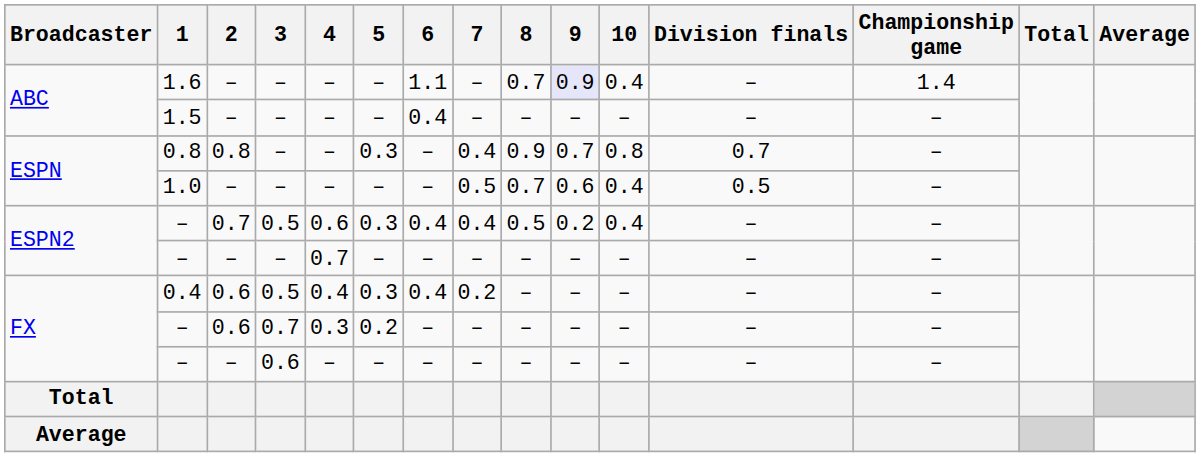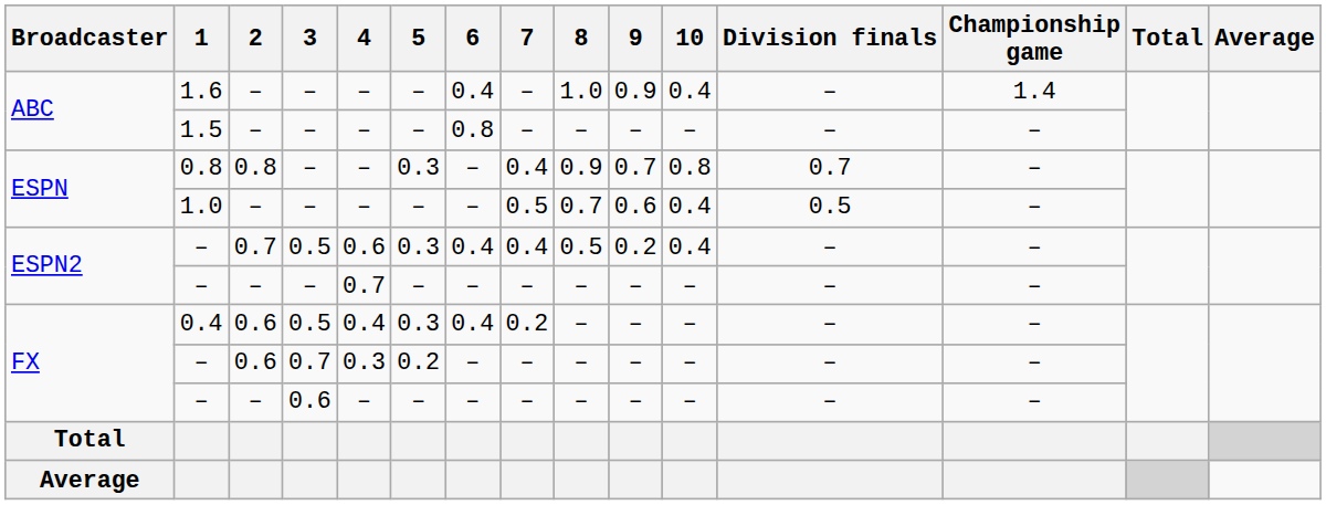 <table class="wikitable" style="text-align:center;">
 <tr>
 <th>Broadcaster</th>
 <th>1</th>
 <th>2</th>
 <th>3</th>
 <th>4</th>
 <th>5</th>
 <th>6</th>
 <th>7</th>
 <th>8</th>
 <th>9</th>
 <th>10</th>
 <th>Division finals</th>
 <th>Championship<br>game</th>
 <th>Total</th>
 <th>Average</th>
 </tr>
 <tr>
 <td style="text-align:left;" rowspan="2"><a href='#'>ABC</a></td>
 <td>1.6</td>
 <td>–</td>
 <td>–</td>
 <td>–</td>
 <td>–</td>
-<td>1.1</td>
+<td>0.4</td>
 <td>–</td>
-<td>0.7</td>
-<td style="background: lavender;">0.9</td>
+<td>1.0</td>
+<td>0.9</td>
 <td>0.4</td>
 <td>–</td>
 <td>1.4</td>
 <td rowspan=2><strong></strong></td>
 <td rowspan=2><strong></strong></td>
 </tr>
 <tr>
 <td>1.5</td>
 <td>–</td>
 <td>–</td>
 <td>–</td>
 <td>–</td>
-<td>0.4</td>
+<td>0.8</td>
 <td>–</td>
 <td>–</td>
 <td>–</td>
 <td>–</td>
 <td>–</td>
 <td>–</td>
 </tr>
 <tr>
 <td style="text-align:left;" rowspan="2"><a href='#'>ESPN</a></td>
 <td>0.8</td>
 <td>0.8</td>
 <td>–</td>
 <td>–</td>
 <td>0.3</td>
 <td>–</td>
 <td>0.4</td>
 <td>0.9</td>
 <td>0.7</td>
 <td>0.8</td>
 <td>0.7</td>
 <td>–</td>
 <td rowspan=2><strong></strong></td>
 <td rowspan=2><strong></strong></td>
 </tr>
 <tr>
 <td>1.0</td>
 <td>–</td>
 <td>–</td>
 <td>–</td>
 <td>–</td>
 <td>–</td>
 <td>0.5</td>
 <td>0.7</td>
 <td>0.6</td>
 <td>0.4</td>
 <td>0.5</td>
 <td>–</td>
 </tr>
 <tr>
 <td style="text-align:left;" rowspan="2"><a href='#'>ESPN2</a></td>
 <td>–</td>
 <td>0.7</td>
 <td>0.5</td>
 <td>0.6</td>
 <td>0.3</td>
 <td>0.4</td>
 <td>0.4</td>
 <td>0.5</td>
 <td>0.2</td>
 <td>0.4</td>
 <td>–</td>
 <td>–</td>
 <td rowspan=2><strong></strong></td>
 <td rowspan=2><strong></strong></td>
 </tr>
 <tr>
 <td>–</td>
 <td>–</td>
 <td>–</td>
 <td>0.7</td>
 <td>–</td>
 <td>–</td>
 <td>–</td>
 <td>–</td>
 <td>–</td>
 <td>–</td>
 <td>–</td>
 <td>–</td>
 </tr>
 <tr>
 <td style="text-align:left;" rowspan="3"><a href='#'>FX</a></td>
 <td>0.4</td>
 <td>0.6</td>
 <td>0.5</td>
 <td>0.4</td>
 <td>0.3</td>
 <td>0.4</td>
 <td>0.2</td>
 <td>–</td>
 <td>–</td>
 <td>–</td>
 <td>–</td>
 <td>–</td>
 <td rowspan=3><strong></strong></td>
 <td rowspan=3><strong></strong></td>
 </tr>
 <tr>
 <td>–</td>
 <td>0.6</td>
 <td>0.7</td>
 <td>0.3</td>
 <td>0.2</td>
 <td>–</td>
 <td>–</td>
 <td>–</td>
 <td>–</td>
 <td>–</td>
 <td>–</td>
 <td>–</td>
 </tr>
 <tr>
 <td>–</td>
 <td>–</td>
 <td>0.6</td>
 <td>–</td>
 <td>–</td>
 <td>–</td>
 <td>–</td>
 <td>–</td>
 <td>–</td>
 <td>–</td>
 <td>–</td>
 <td>–</td>
 </tr>
 <tr class="sortbottom">
 <th>Total</th>
 <th> </th>
 <th> </th>
 <th> </th>
 <th> </th>
 <th> </th>
 <th> </th>
 <th> </th>
 <th> </th>
 <th> </th>
 <th> </th>
 <th> </th>
 <th> </th>
 <th></th>
 <td style="background:lightgrey;"> </td>
 </tr>
 <tr class="sortbottom">
 <th>Average</th>
 <th> </th>
 <th> </th>
 <th> </th>
 <th> </th>
 <th> </th>
 <th> </th>
 <th> </th>
 <th> </th>
 <th> </th>
 <th> </th>
 <th> </th>
 <th> </th>
 <td style="background:lightgrey;"> </td>
 <td><strong></strong></td>
 </tr>
 </table>
